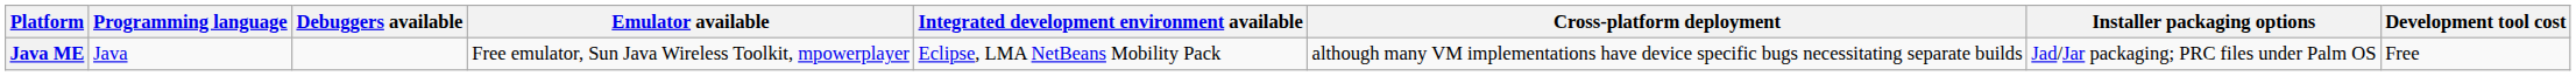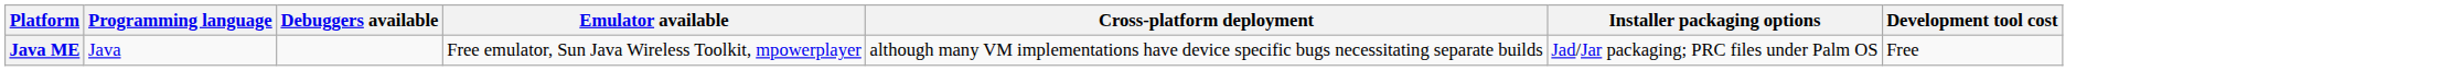 <table class="wikitable sortable" style="font-size:90%">
 <tr>
 <th><a href='#'>Platform</a></th>
 <th><a href='#'>Programming language</a></th>
 <th><a href='#'>Debuggers</a> available</th>
 <th><a href='#'>Emulator</a> available</th>
-<th><a href='#'>Integrated development environment</a> available</th>
 <th>Cross-platform deployment</th>
 <th>Installer packaging options</th>
 <th>Development tool cost</th>
 </tr>
 <tr>
 <th><a href='#'>Java ME</a></th>
 <td><a href='#'>Java</a></td>
 <td></td>
 <td>Free emulator, Sun Java Wireless Toolkit, <a href='#'>mpowerplayer</a></td>
-<td><a href='#'>Eclipse</a>, LMA <a href='#'>NetBeans</a> Mobility Pack</td>
 <td> although many VM implementations have device specific bugs necessitating separate builds</td>
 <td><a href='#'>Jad</a>/<a href='#'>Jar</a> packaging; PRC files under Palm OS</td>
 <td>Free</td>
 </tr>
 </table>
